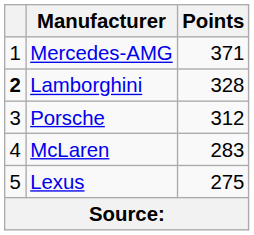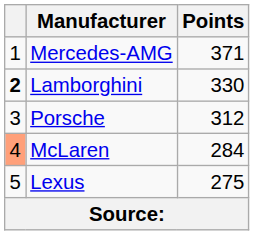 <table class="wikitable" style="font-size: 95%;">
 <tr>
 <th scope="col"></th>
 <th scope="col">Manufacturer</th>
 <th scope="col">Points</th>
 </tr>
 <tr>
 <td align=center>1</td>
 <td> <a href='#'>Mercedes-AMG</a></td>
 <td align=right>371</td>
 </tr>
 <tr>
 <td align=center><strong>2</strong></td>
 <td> <a href='#'>Lamborghini</a></td>
-<td align=right>328</td>
+<td align=right>330</td>
 </tr>
 <tr>
 <td align=center>3</td>
 <td> <a href='#'>Porsche</a></td>
 <td align=right>312</td>
 </tr>
 <tr>
-<td align=center>4</td>
+<td align=center style="background: lightsalmon;">4</td>
 <td> <a href='#'>McLaren</a></td>
-<td align=right>283</td>
+<td align=right>284</td>
 </tr>
 <tr>
 <td align=center>5</td>
 <td> <a href='#'>Lexus</a></td>
 <td align=right>275</td>
 </tr>
 <tr>
 <th colspan=5>Source:</th>
 </tr>
 </table>
